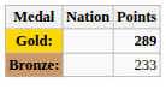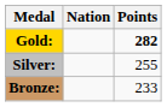 <table class="wikitable">
 <tr>
 <th>Medal</th>
 <th>Nation</th>
 <th>Points</th>
 </tr>
 <tr>
 <td style="text-align:center;background-color:gold;"><strong>Gold:</strong></td>
 <td><strong></strong></td>
-<td align="right"><strong>289</strong></td>
+<td align="right"><strong>282</strong></td>
+</tr>
+<tr>
+<td style="text-align:center;background-color:silver;"><strong>Silver:</strong></td>
+<td></td>
+<td align="right">255</td>
 </tr>
 <tr>
 <td style="text-align:center;background-color:#CC9966;"><strong>Bronze:</strong></td>
 <td></td>
 <td align="right">233</td>
 </tr>
 </table>
